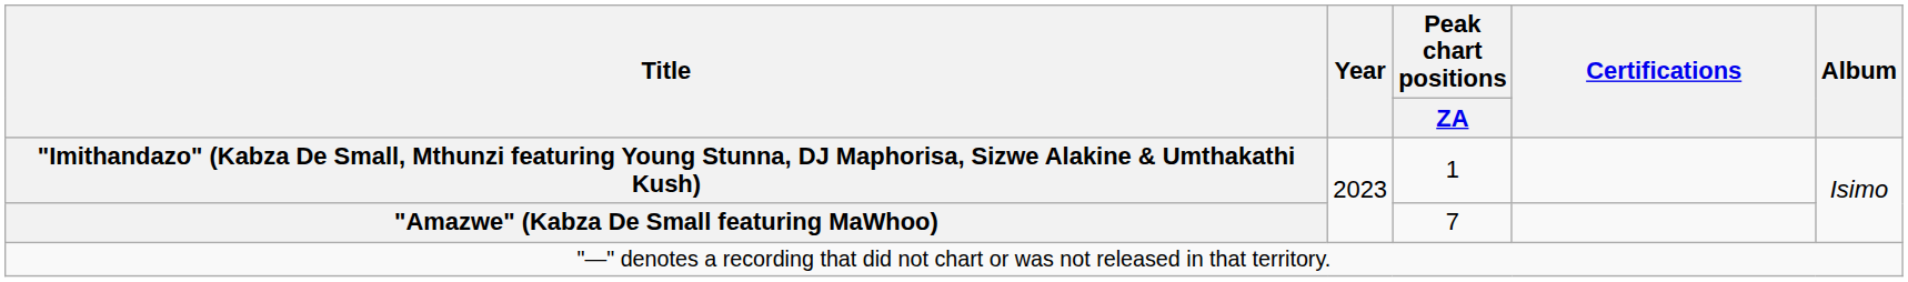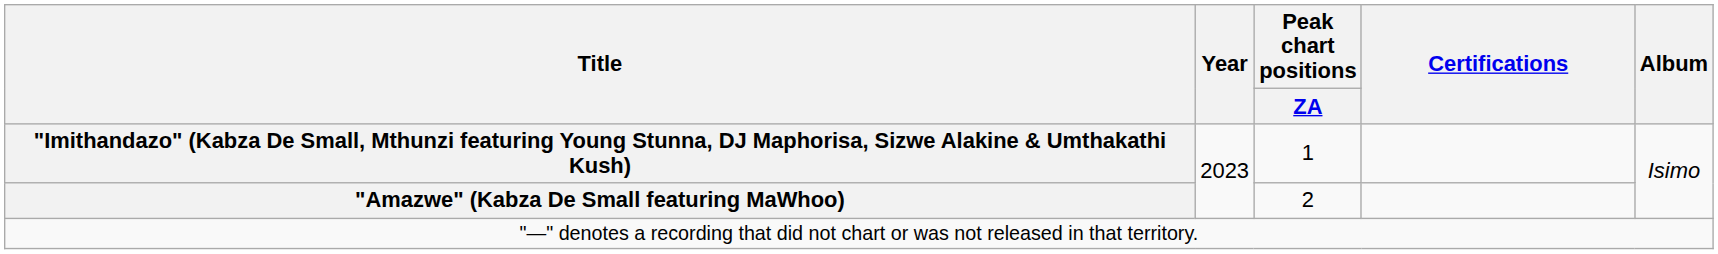 <table class="wikitable plainrowheaders" style="text-align:center;" border="1">
 <tr>
 <th scope="col" rowspan="2">Title</th>
 <th scope="col" rowspan="2">Year</th>
 <th scope="col" colspan="1">Peak chart positions</th>
 <th scope="col" rowspan="2" style="width:12em;"><a href='#'>Certifications</a></th>
 <th scope="col" rowspan="2">Album</th>
 </tr>
 <tr>
 <th scope="col" style="width:3em;font-size:100%;"><a href='#'>ZA</a><br></th>
 </tr>
 <tr>
 <th scope="row">"Imithandazo" (Kabza De Small, Mthunzi featuring Young Stunna, DJ Maphorisa, Sizwe Alakine & Umthakathi Kush)</th>
 <td rowspan=2>2023</td>
 <td>1</td>
 <td></td>
 <td rowspan=2><em>Isimo</em></td>
 </tr>
 <tr>
 <th scope="row">"Amazwe"  (Kabza De Small featuring MaWhoo)</th>
-<td>7</td>
+<td>2</td>
 <td></td>
 </tr>
 <tr>
 <td colspan="8" style="font-size:90%">"—" denotes a recording that did not chart or was not released in that territory.</td>
 </tr>
 </table>
